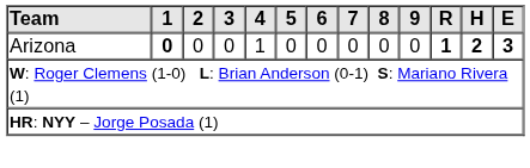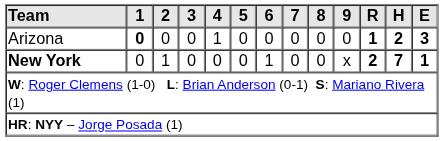 <table border="1" cellspacing="0"  style="width:425px; margin-left:3em;">
 <tr style="text-align:center; background:#e6e6e6;">
 <th style="text-align:left; width:28%;">Team</th>
 <th style="width:6%;">1</th>
 <th style="width:6%;">2</th>
 <th style="width:6%;">3</th>
 <th style="width:6%;">4</th>
 <th style="width:6%;">5</th>
 <th style="width:6%;">6</th>
 <th style="width:6%;">7</th>
 <th style="width:6%;">8</th>
 <th style="width:6%;">9</th>
 <th style="width:6%;">R</th>
 <th style="width:6%;">H</th>
 <th style="width:6%;">E</th>
 </tr>
 <tr style="text-align:center;">
 <td style="text-align:left;">Arizona</td>
 <td><strong>0</strong></td>
 <td>0</td>
 <td>0</td>
 <td>1</td>
 <td>0</td>
 <td>0</td>
 <td>0</td>
 <td>0</td>
 <td>0</td>
 <td><strong>1</strong></td>
 <td><strong>2</strong></td>
 <td><strong>3</strong></td>
 </tr>
+<tr style="text-align:center;">
+<td style="text-align:left;"><strong>New York</strong></td>
+<td>0</td>
+<td>1</td>
+<td>0</td>
+<td>0</td>
+<td>0</td>
+<td>1</td>
+<td>0</td>
+<td>0</td>
+<td>x</td>
+<td><strong>2</strong></td>
+<td><strong>7</strong></td>
+<td><strong>1</strong></td>
+</tr>
 <tr style="text-align:left;">
 <td colspan=13><small><strong>W</strong>: <a href='#'>Roger Clemens</a> (1-0)   <strong>L</strong>: <a href='#'>Brian Anderson</a> (0-1)  <strong>S</strong>: <a href='#'>Mariano Rivera</a> (1)</small></td>
 </tr>
 <tr style="text-align:left;">
 <td colspan=13><small><strong>HR</strong>: <strong>NYY</strong> – <a href='#'>Jorge Posada</a> (1)</small></td>
 </tr>
 </table>
